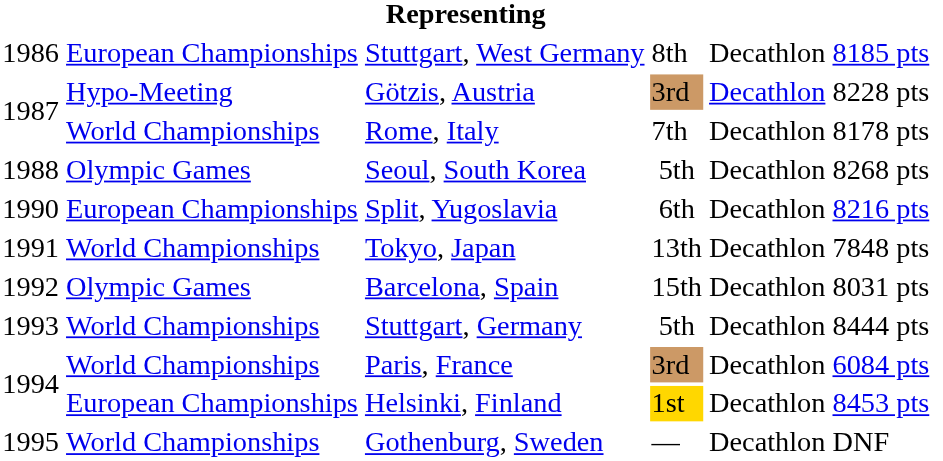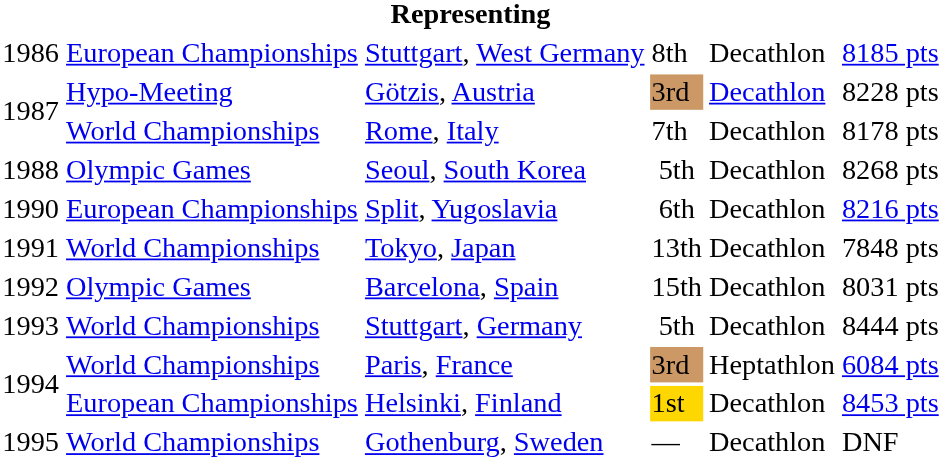 <table>
 <tr>
 <th colspan="6">Representing </th>
 </tr>
 <tr>
 <td>1986</td>
 <td><a href='#'>European Championships</a></td>
 <td><a href='#'>Stuttgart</a>, <a href='#'>West Germany</a></td>
 <td>8th</td>
 <td>Decathlon</td>
 <td><a href='#'>8185 pts</a></td>
 </tr>
 <tr>
 <td rowspan=2>1987</td>
 <td><a href='#'>Hypo-Meeting</a></td>
 <td><a href='#'>Götzis</a>, <a href='#'>Austria</a></td>
 <td bgcolor="cc9966">3rd</td>
 <td><a href='#'>Decathlon</a></td>
 <td>8228 pts</td>
 </tr>
 <tr>
 <td><a href='#'>World Championships</a></td>
 <td><a href='#'>Rome</a>, <a href='#'>Italy</a></td>
 <td>7th</td>
 <td>Decathlon</td>
 <td>8178 pts</td>
 </tr>
 <tr>
 <td>1988</td>
 <td><a href='#'>Olympic Games</a></td>
 <td><a href='#'>Seoul</a>, <a href='#'>South Korea</a></td>
 <td align="center">5th</td>
 <td>Decathlon</td>
 <td>8268 pts</td>
 </tr>
 <tr>
 <td>1990</td>
 <td><a href='#'>European Championships</a></td>
 <td><a href='#'>Split</a>, <a href='#'>Yugoslavia</a></td>
 <td align="center">6th</td>
 <td>Decathlon</td>
 <td><a href='#'>8216 pts</a></td>
 </tr>
 <tr>
 <td>1991</td>
 <td><a href='#'>World Championships</a></td>
 <td><a href='#'>Tokyo</a>, <a href='#'>Japan</a></td>
 <td align="center">13th</td>
 <td>Decathlon</td>
 <td>7848 pts</td>
 </tr>
 <tr>
 <td>1992</td>
 <td><a href='#'>Olympic Games</a></td>
 <td><a href='#'>Barcelona</a>, <a href='#'>Spain</a></td>
 <td align="center">15th</td>
 <td>Decathlon</td>
 <td>8031 pts</td>
 </tr>
 <tr>
 <td>1993</td>
 <td><a href='#'>World Championships</a></td>
 <td><a href='#'>Stuttgart</a>, <a href='#'>Germany</a></td>
 <td align="center">5th</td>
 <td>Decathlon</td>
 <td>8444 pts</td>
 </tr>
 <tr>
 <td rowspan=2>1994</td>
 <td><a href='#'>World Championships</a></td>
 <td><a href='#'>Paris</a>, <a href='#'>France</a></td>
 <td bgcolor="cc9966">3rd</td>
-<td>Decathlon</td>
+<td>Heptathlon</td>
 <td><a href='#'>6084 pts</a></td>
 </tr>
 <tr>
 <td><a href='#'>European Championships</a></td>
 <td><a href='#'>Helsinki</a>, <a href='#'>Finland</a></td>
 <td bgcolor="gold">1st</td>
 <td>Decathlon</td>
 <td><a href='#'>8453 pts</a></td>
 </tr>
 <tr>
 <td>1995</td>
 <td><a href='#'>World Championships</a></td>
 <td><a href='#'>Gothenburg</a>, <a href='#'>Sweden</a></td>
 <td>—</td>
 <td>Decathlon</td>
 <td>DNF</td>
 </tr>
 </table>
